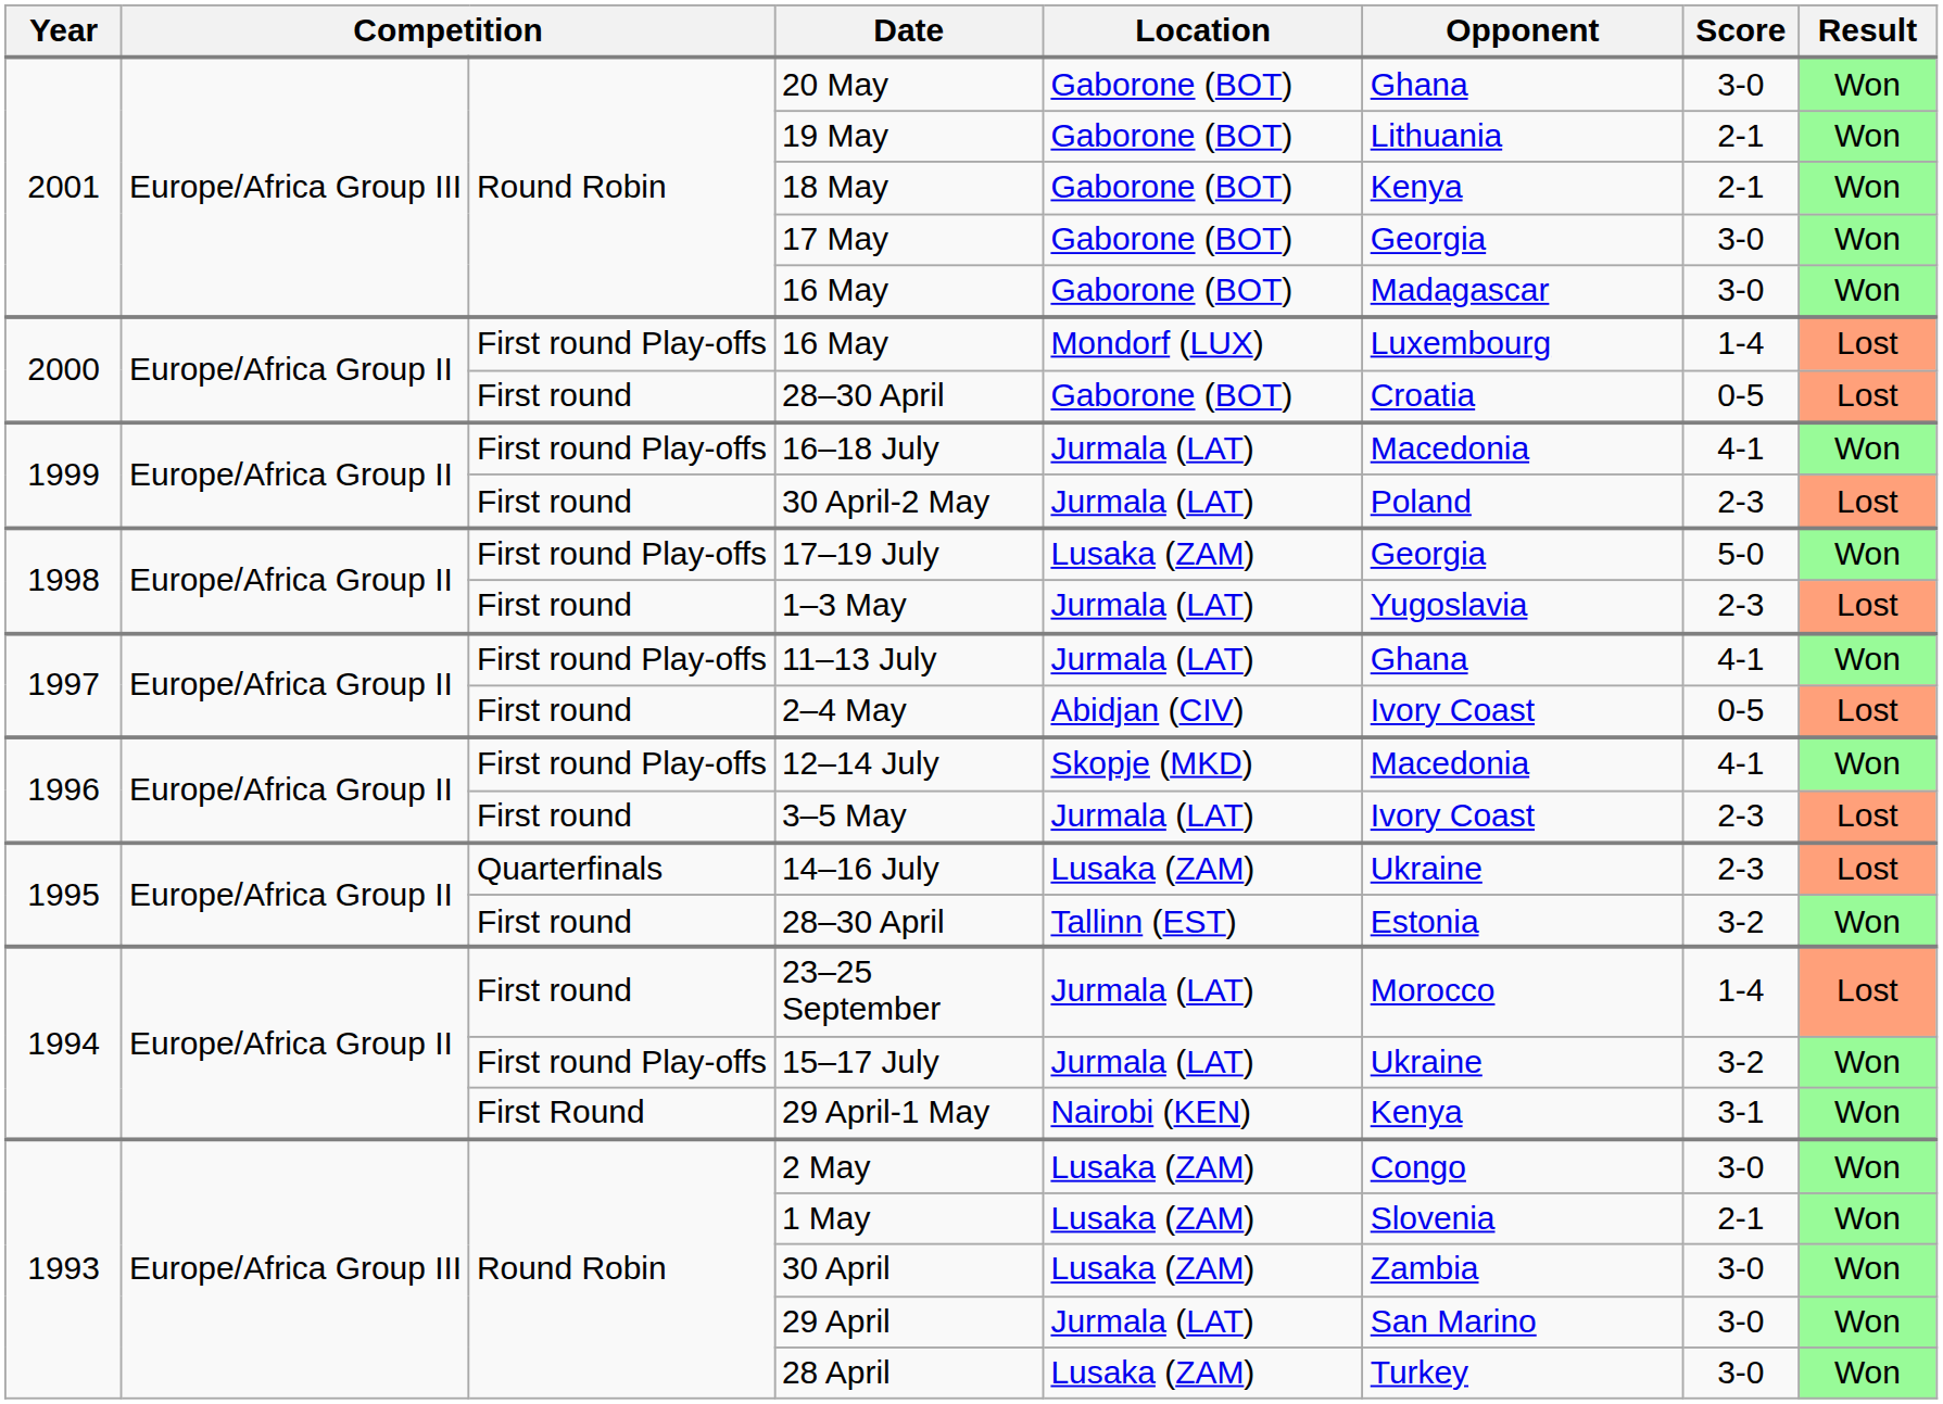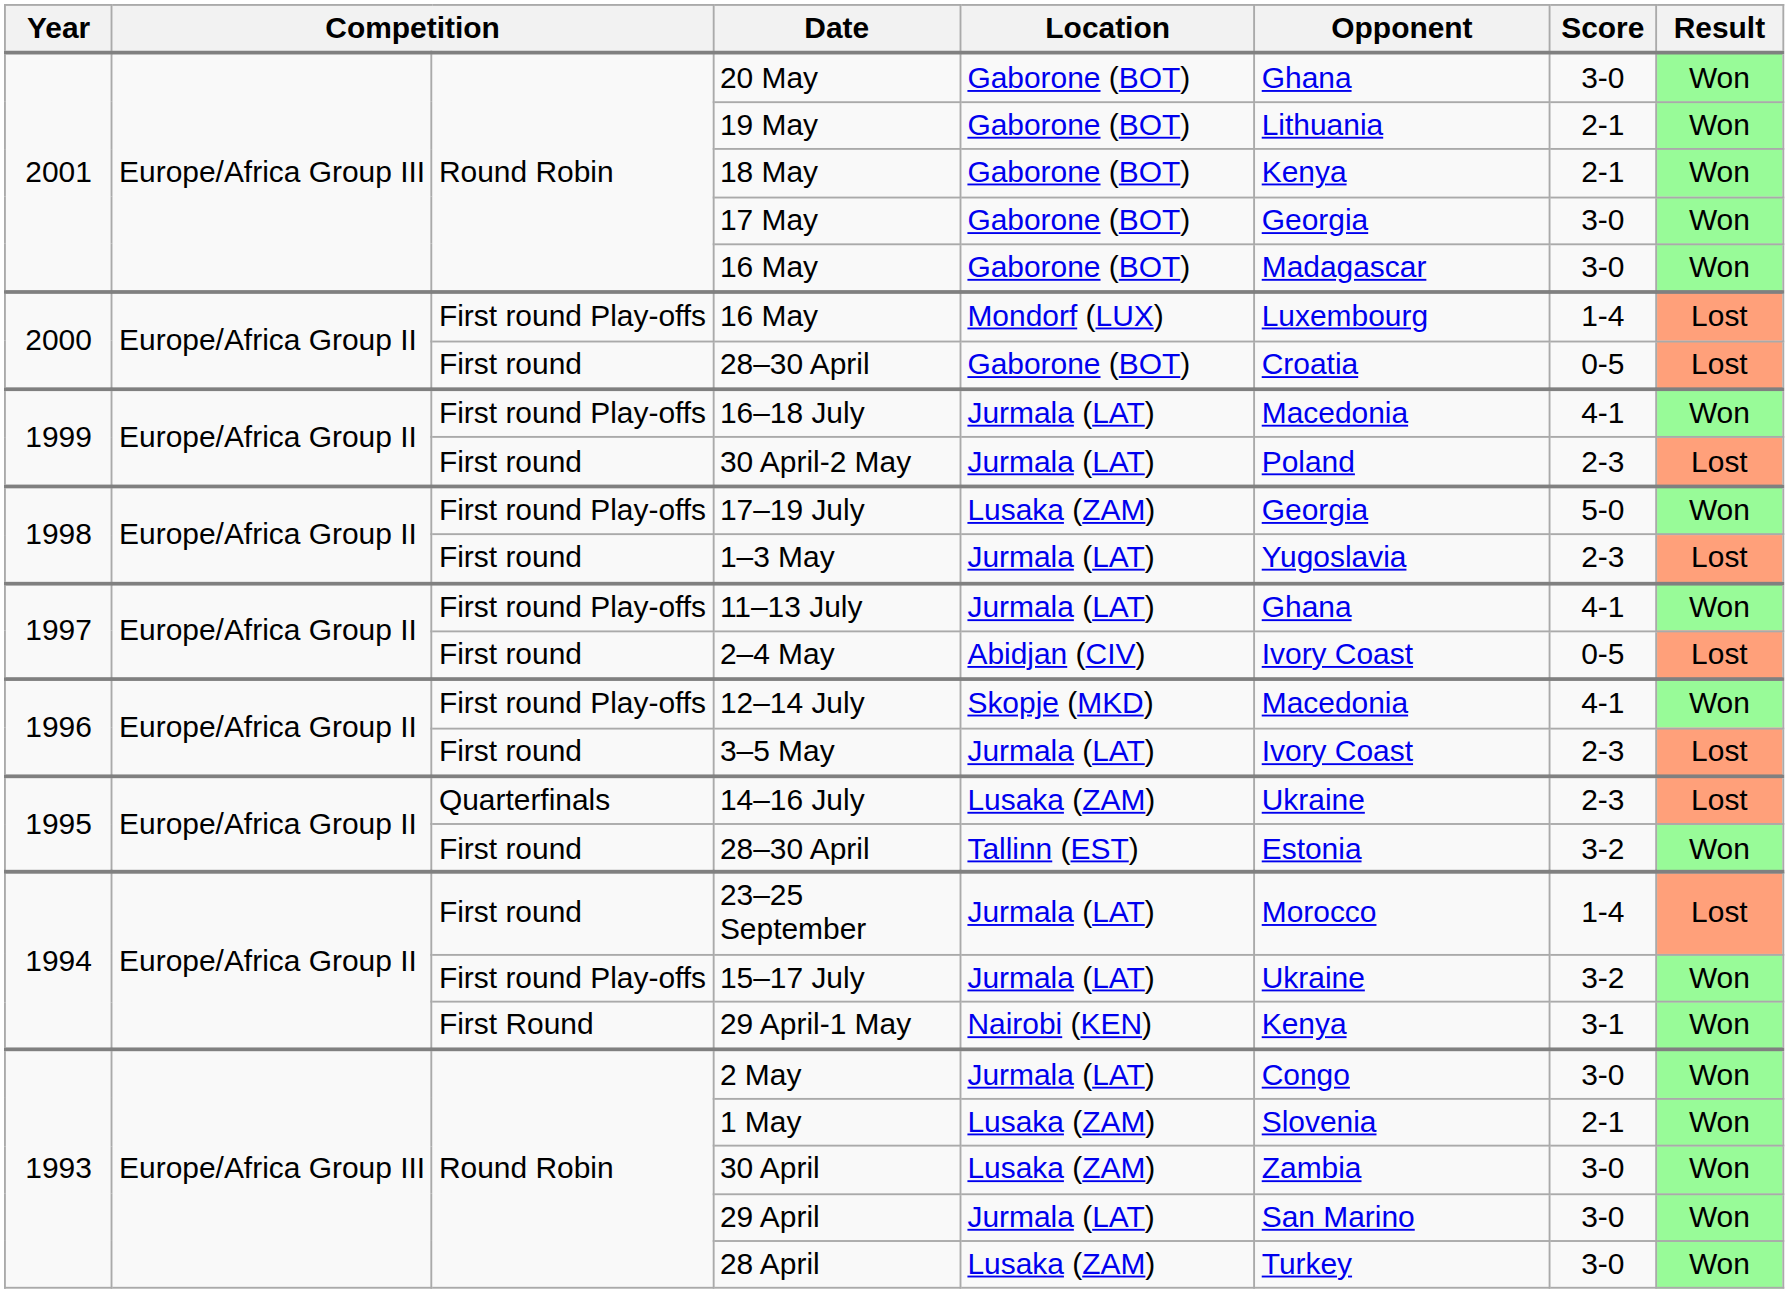 <table class="wikitable">
 <tr>
 <th width="50">Year</th>
 <th width="300" colspan="2">Competition</th>
 <th width="125">Date</th>
 <th width="150">Location</th>
 <th width="150">Opponent</th>
 <th width="50">Score</th>
 <th width="60">Result</th>
 </tr>
 <tr style="border-top:2px solid gray;">
 <td align="center" rowspan="5">2001</td>
 <td rowspan="5">Europe/Africa Group III</td>
 <td rowspan="5">Round Robin</td>
 <td>20 May</td>
 <td><a href='#'>Gaborone</a> (<a href='#'>BOT</a>)</td>
 <td> <a href='#'>Ghana</a></td>
 <td align="center">3-0</td>
 <td align="center" bgcolor="#98FB98">Won</td>
 </tr>
 <tr>
 <td>19 May</td>
 <td><a href='#'>Gaborone</a> (<a href='#'>BOT</a>)</td>
 <td> <a href='#'>Lithuania</a></td>
 <td align="center">2-1</td>
 <td align="center" bgcolor="#98FB98">Won</td>
 </tr>
 <tr>
 <td>18 May</td>
 <td><a href='#'>Gaborone</a> (<a href='#'>BOT</a>)</td>
 <td> <a href='#'>Kenya</a></td>
 <td align="center">2-1</td>
 <td align="center" bgcolor="#98FB98">Won</td>
 </tr>
 <tr>
 <td>17 May</td>
 <td><a href='#'>Gaborone</a> (<a href='#'>BOT</a>)</td>
 <td> <a href='#'>Georgia</a></td>
 <td align="center">3-0</td>
 <td align="center" bgcolor="#98FB98">Won</td>
 </tr>
 <tr>
 <td>16 May</td>
 <td><a href='#'>Gaborone</a> (<a href='#'>BOT</a>)</td>
 <td> <a href='#'>Madagascar</a></td>
 <td align="center">3-0</td>
 <td align="center" bgcolor="#98FB98">Won</td>
 </tr>
 <tr style="border-top:2px solid gray;">
 <td align="center" rowspan="2">2000</td>
 <td rowspan="2">Europe/Africa Group II</td>
 <td>First round Play-offs</td>
 <td>16 May</td>
 <td><a href='#'>Mondorf</a> (<a href='#'>LUX</a>)</td>
 <td> <a href='#'>Luxembourg</a></td>
 <td align="center">1-4</td>
 <td align="center" bgcolor="FFA07A">Lost</td>
 </tr>
 <tr>
 <td>First round</td>
 <td>28–30 April</td>
 <td><a href='#'>Gaborone</a> (<a href='#'>BOT</a>)</td>
 <td> <a href='#'>Croatia</a></td>
 <td align="center">0-5</td>
 <td align="center" bgcolor="FFA07A">Lost</td>
 </tr>
 <tr style="border-top:2px solid gray;">
 <td align="center" rowspan="2">1999</td>
 <td rowspan="2">Europe/Africa Group II</td>
 <td>First round Play-offs</td>
 <td>16–18 July</td>
 <td><a href='#'>Jurmala</a> (<a href='#'>LAT</a>)</td>
 <td> <a href='#'>Macedonia</a></td>
 <td align="center">4-1</td>
 <td align="center" bgcolor="#98FB98">Won</td>
 </tr>
 <tr>
 <td>First round</td>
 <td>30 April-2 May</td>
 <td><a href='#'>Jurmala</a> (<a href='#'>LAT</a>)</td>
 <td> <a href='#'>Poland</a></td>
 <td align="center">2-3</td>
 <td align="center" bgcolor="FFA07A">Lost</td>
 </tr>
 <tr style="border-top:2px solid gray;">
 <td align="center" rowspan="2">1998</td>
 <td rowspan="2">Europe/Africa Group II</td>
 <td>First round Play-offs</td>
 <td>17–19 July</td>
 <td><a href='#'>Lusaka</a> (<a href='#'>ZAM</a>)</td>
 <td> <a href='#'>Georgia</a></td>
 <td align="center">5-0</td>
 <td align="center" bgcolor="#98FB98">Won</td>
 </tr>
 <tr>
 <td>First round</td>
 <td>1–3 May</td>
 <td><a href='#'>Jurmala</a> (<a href='#'>LAT</a>)</td>
 <td> <a href='#'>Yugoslavia</a></td>
 <td align="center">2-3</td>
 <td align="center" bgcolor="FFA07A">Lost</td>
 </tr>
 <tr style="border-top:2px solid gray;">
 <td align="center" rowspan="2">1997</td>
 <td rowspan="2">Europe/Africa Group II</td>
 <td>First round Play-offs</td>
 <td>11–13 July</td>
 <td><a href='#'>Jurmala</a> (<a href='#'>LAT</a>)</td>
 <td> <a href='#'>Ghana</a></td>
 <td align="center">4-1</td>
 <td align="center" bgcolor="#98FB98">Won</td>
 </tr>
 <tr>
 <td>First round</td>
 <td>2–4 May</td>
 <td><a href='#'>Abidjan</a> (<a href='#'>CIV</a>)</td>
 <td> <a href='#'>Ivory Coast</a></td>
 <td align="center">0-5</td>
 <td align="center" bgcolor="FFA07A">Lost</td>
 </tr>
 <tr style="border-top:2px solid gray;">
 <td align="center" rowspan="2">1996</td>
 <td rowspan="2">Europe/Africa Group II</td>
 <td>First round Play-offs</td>
 <td>12–14 July</td>
 <td><a href='#'>Skopje</a> (<a href='#'>MKD</a>)</td>
 <td> <a href='#'>Macedonia</a></td>
 <td align="center">4-1</td>
 <td align="center" bgcolor="#98FB98">Won</td>
 </tr>
 <tr>
 <td>First round</td>
 <td>3–5 May</td>
 <td><a href='#'>Jurmala</a> (<a href='#'>LAT</a>)</td>
 <td> <a href='#'>Ivory Coast</a></td>
 <td align="center">2-3</td>
 <td align="center" bgcolor="FFA07A">Lost</td>
 </tr>
 <tr style="border-top:2px solid gray;">
 <td align="center" rowspan="2">1995</td>
 <td rowspan="2">Europe/Africa Group II</td>
 <td>Quarterfinals</td>
 <td>14–16 July</td>
 <td><a href='#'>Lusaka</a> (<a href='#'>ZAM</a>)</td>
 <td> <a href='#'>Ukraine</a></td>
 <td align="center">2-3</td>
 <td align="center" bgcolor="FFA07A">Lost</td>
 </tr>
 <tr>
 <td>First round</td>
 <td>28–30 April</td>
 <td><a href='#'>Tallinn</a> (<a href='#'>EST</a>)</td>
 <td> <a href='#'>Estonia</a></td>
 <td align="center">3-2</td>
 <td align="center" bgcolor="#98FB98">Won</td>
 </tr>
 <tr>
 </tr>
 <tr style="border-top:2px solid gray;">
 <td align="center" rowspan="3">1994</td>
 <td rowspan="3">Europe/Africa Group II</td>
 <td>First round</td>
 <td>23–25 September</td>
 <td><a href='#'>Jurmala</a> (<a href='#'>LAT</a>)</td>
 <td> <a href='#'>Morocco</a></td>
 <td align="center">1-4</td>
 <td align="center" bgcolor="FFA07A">Lost</td>
 </tr>
 <tr>
 <td>First round Play-offs</td>
 <td>15–17 July</td>
 <td><a href='#'>Jurmala</a> (<a href='#'>LAT</a>)</td>
 <td> <a href='#'>Ukraine</a></td>
 <td align="center">3-2</td>
 <td align="center" bgcolor="#98FB98">Won</td>
 </tr>
 <tr>
 <td>First Round</td>
 <td>29 April-1 May</td>
 <td><a href='#'>Nairobi</a> (<a href='#'>KEN</a>)</td>
 <td> <a href='#'>Kenya</a></td>
 <td align="center">3-1</td>
 <td align="center" bgcolor="#98FB98">Won</td>
 </tr>
 <tr style="border-top:2px solid gray;">
 <td align="center" rowspan="5">1993</td>
 <td rowspan="5">Europe/Africa Group III</td>
 <td rowspan="5">Round Robin</td>
 <td>2 May</td>
-<td><a href='#'>Lusaka</a> (<a href='#'>ZAM</a>)</td>
+<td><a href='#'>Jurmala</a> (<a href='#'>LAT</a>)</td>
 <td> <a href='#'>Congo</a></td>
 <td align="center">3-0</td>
 <td align="center" bgcolor="#98FB98">Won</td>
 </tr>
 <tr>
 <td>1 May</td>
 <td><a href='#'>Lusaka</a> (<a href='#'>ZAM</a>)</td>
 <td> <a href='#'>Slovenia</a></td>
 <td align="center">2-1</td>
 <td align="center" bgcolor="#98FB98">Won</td>
 </tr>
 <tr>
 <td>30 April</td>
 <td><a href='#'>Lusaka</a> (<a href='#'>ZAM</a>)</td>
 <td> <a href='#'>Zambia</a></td>
 <td align="center">3-0</td>
 <td align="center" bgcolor="#98FB98">Won</td>
 </tr>
 <tr>
 <td>29 April</td>
 <td><a href='#'>Jurmala</a> (<a href='#'>LAT</a>)</td>
 <td> <a href='#'>San Marino</a></td>
 <td align="center">3-0</td>
 <td align="center" bgcolor="#98FB98">Won</td>
 </tr>
 <tr>
 <td>28 April</td>
 <td><a href='#'>Lusaka</a> (<a href='#'>ZAM</a>)</td>
 <td> <a href='#'>Turkey</a></td>
 <td align="center">3-0</td>
 <td align="center" bgcolor="#98FB98">Won</td>
 </tr>
 </table>
